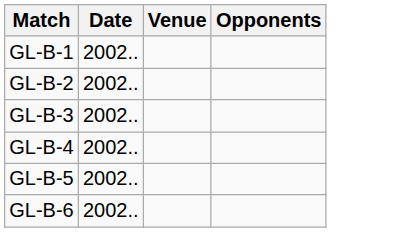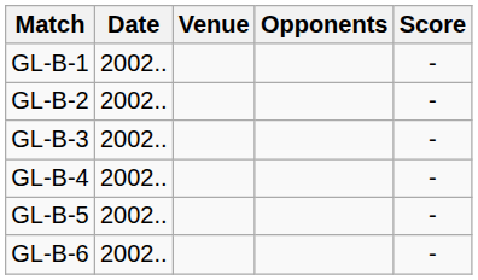 <table class="wikitable" style="text-align:center;">
 <tr>
 <th>Match</th>
 <th>Date</th>
 <th>Venue</th>
 <th>Opponents</th>
+<th>Score</th>
 </tr>
 <tr>
 <td>GL-B-1</td>
 <td>2002..</td>
 <td><a href='#'></a></td>
 <td><a href='#'></a></td>
+<td>-</td>
 </tr>
 <tr>
 <td>GL-B-2</td>
 <td>2002..</td>
 <td><a href='#'></a></td>
 <td><a href='#'></a></td>
+<td>-</td>
 </tr>
 <tr>
 <td>GL-B-3</td>
 <td>2002..</td>
 <td><a href='#'></a></td>
 <td><a href='#'></a></td>
+<td>-</td>
 </tr>
 <tr>
 <td>GL-B-4</td>
 <td>2002..</td>
 <td><a href='#'></a></td>
 <td><a href='#'></a></td>
+<td>-</td>
 </tr>
 <tr>
 <td>GL-B-5</td>
 <td>2002..</td>
 <td><a href='#'></a></td>
 <td><a href='#'></a></td>
+<td>-</td>
 </tr>
 <tr>
 <td>GL-B-6</td>
 <td>2002..</td>
 <td><a href='#'></a></td>
 <td><a href='#'></a></td>
+<td>-</td>
 </tr>
 </table>
